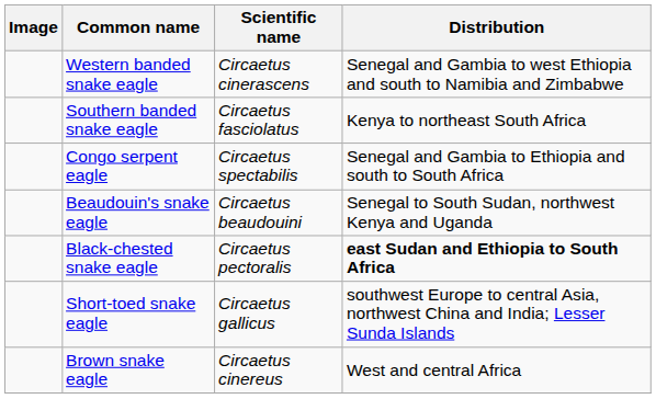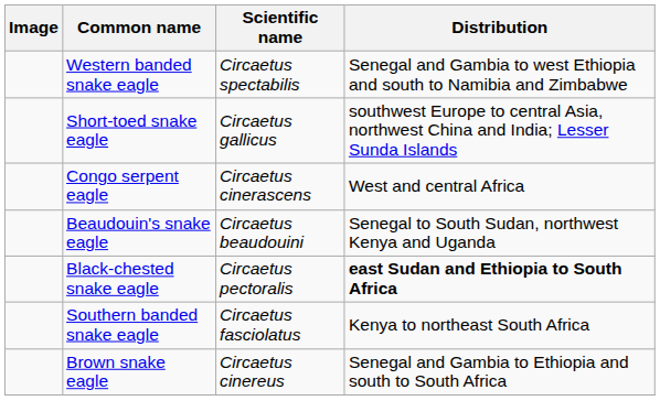 <table class="wikitable">
 <tr>
 <th>Image</th>
 <th>Common name</th>
 <th>Scientific name</th>
 <th>Distribution</th>
 </tr>
 <tr>
 <td></td>
 <td><a href='#'>Western banded snake eagle</a></td>
-<td><em>Circaetus cinerascens</em></td>
+<td><em>Circaetus spectabilis</em></td>
 <td>Senegal and Gambia to west Ethiopia and south to Namibia and Zimbabwe</td>
 </tr>
 <tr>
 <td></td>
-<td><a href='#'>Southern banded snake eagle</a></td>
-<td><em>Circaetus fasciolatus</em></td>
-<td>Kenya to northeast South Africa</td>
+<td><a href='#'>Short-toed snake eagle</a></td>
+<td><em>Circaetus gallicus</em></td>
+<td>southwest Europe to central Asia, northwest China and India; <a href='#'>Lesser Sunda Islands</a></td>
 </tr>
 <tr>
 <td></td>
 <td><a href='#'>Congo serpent eagle</a></td>
-<td><em>Circaetus spectabilis</em></td>
-<td>Senegal and Gambia to Ethiopia and south to South Africa</td>
+<td><em>Circaetus cinerascens</em></td>
+<td>West and central Africa</td>
 </tr>
 <tr>
 <td></td>
 <td><a href='#'>Beaudouin's snake eagle</a></td>
 <td><em>Circaetus beaudouini</em></td>
 <td>Senegal to South Sudan, northwest Kenya and Uganda</td>
 </tr>
 <tr>
 <td></td>
 <td><a href='#'>Black-chested snake eagle</a></td>
 <td><em>Circaetus pectoralis</em></td>
 <td><strong>east Sudan and Ethiopia to South Africa</strong></td>
 </tr>
 <tr>
 <td></td>
-<td><a href='#'>Short-toed snake eagle</a></td>
-<td><em>Circaetus gallicus</em></td>
-<td>southwest Europe to central Asia, northwest China and India; <a href='#'>Lesser Sunda Islands</a></td>
+<td><a href='#'>Southern banded snake eagle</a></td>
+<td><em>Circaetus fasciolatus</em></td>
+<td>Kenya to northeast South Africa</td>
 </tr>
 <tr>
 <td></td>
 <td><a href='#'>Brown snake eagle</a></td>
 <td><em>Circaetus cinereus</em></td>
-<td>West and central Africa</td>
+<td>Senegal and Gambia to Ethiopia and south to South Africa</td>
 </tr>
 <tr>
 </tr>
 </table>
